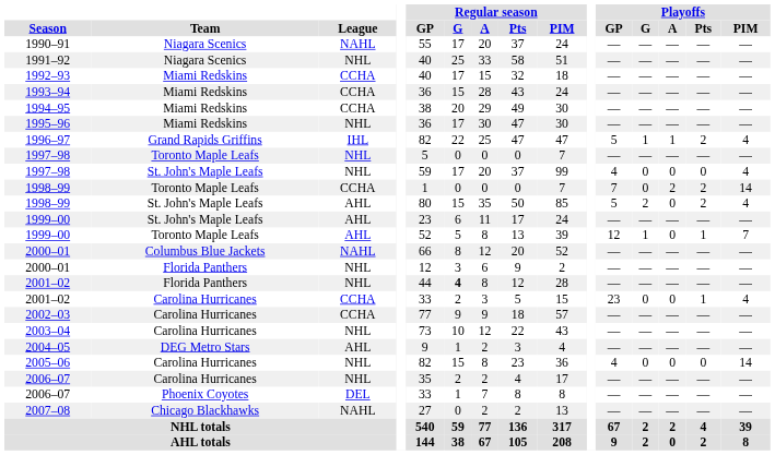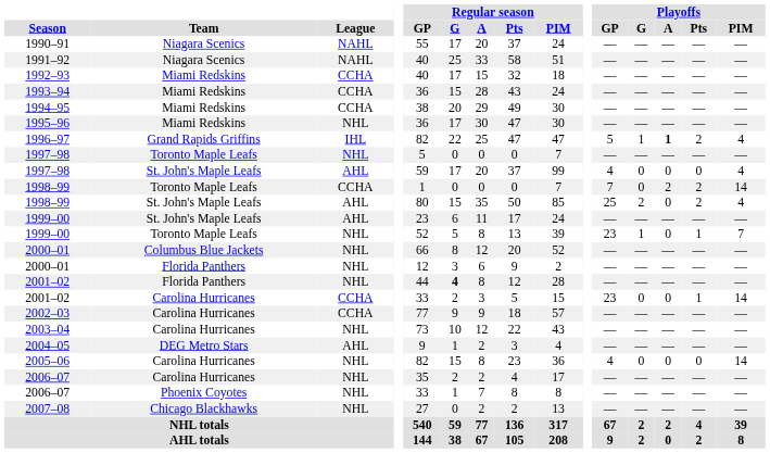 <table border="0" cellpadding="1" cellspacing="0" style="text-align:center; width:60em;">
 <tr style="background:#e0e0e0;">
 <th colspan="3"  bgcolor="#ffffff"> </th>
 <th rowspan="100" bgcolor="#ffffff"> </th>
 <th colspan="5"><a href='#'>Regular season</a></th>
 <th rowspan="100" bgcolor="#ffffff"> </th>
 <th colspan="5"><a href='#'>Playoffs</a></th>
 </tr>
 <tr style="background:#e0e0e0;">
 <th><a href='#'>Season</a></th>
 <th>Team</th>
 <th>League</th>
 <th>GP</th>
 <th><a href='#'>G</a></th>
 <th><a href='#'>A</a></th>
 <th><a href='#'>Pts</a></th>
 <th><a href='#'>PIM</a></th>
 <th>GP</th>
 <th>G</th>
 <th>A</th>
 <th>Pts</th>
 <th>PIM</th>
 </tr>
 <tr>
 <td>1990–91</td>
 <td><a href='#'>Niagara Scenics</a></td>
 <td><a href='#'>NAHL</a></td>
 <td>55</td>
 <td>17</td>
 <td>20</td>
 <td>37</td>
 <td>24</td>
 <td>—</td>
 <td>—</td>
 <td>—</td>
 <td>—</td>
 <td>—</td>
 </tr>
 <tr bgcolor="#f0f0f0">
 <td>1991–92</td>
 <td>Niagara Scenics</td>
-<td>NHL</td>
+<td>NAHL</td>
 <td>40</td>
 <td>25</td>
 <td>33</td>
 <td>58</td>
 <td>51</td>
 <td>—</td>
 <td>—</td>
 <td>—</td>
 <td>—</td>
 <td>—</td>
 </tr>
 <tr>
 <td><a href='#'>1992–93</a></td>
 <td><a href='#'>Miami Redskins</a></td>
 <td><a href='#'>CCHA</a></td>
 <td>40</td>
 <td>17</td>
 <td>15</td>
 <td>32</td>
 <td>18</td>
 <td>—</td>
 <td>—</td>
 <td>—</td>
 <td>—</td>
 <td>—</td>
 </tr>
 <tr bgcolor="#f0f0f0">
 <td><a href='#'>1993–94</a></td>
 <td>Miami Redskins</td>
 <td>CCHA</td>
 <td>36</td>
 <td>15</td>
 <td>28</td>
 <td>43</td>
 <td>24</td>
 <td>—</td>
 <td>—</td>
 <td>—</td>
 <td>—</td>
 <td>—</td>
 </tr>
 <tr>
 <td><a href='#'>1994–95</a></td>
 <td>Miami Redskins</td>
 <td>CCHA</td>
 <td>38</td>
 <td>20</td>
 <td>29</td>
 <td>49</td>
 <td>30</td>
 <td>—</td>
 <td>—</td>
 <td>—</td>
 <td>—</td>
 <td>—</td>
 </tr>
 <tr bgcolor="#f0f0f0">
 <td><a href='#'>1995–96</a></td>
 <td>Miami Redskins</td>
 <td>NHL</td>
 <td>36</td>
 <td>17</td>
 <td>30</td>
 <td>47</td>
 <td>30</td>
 <td>—</td>
 <td>—</td>
 <td>—</td>
 <td>—</td>
 <td>—</td>
 </tr>
 <tr>
 <td><a href='#'>1996–97</a></td>
 <td><a href='#'>Grand Rapids Griffins</a></td>
 <td><a href='#'>IHL</a></td>
 <td>82</td>
 <td>22</td>
 <td>25</td>
 <td>47</td>
 <td>47</td>
 <td>5</td>
 <td>1</td>
-<td>1</td>
+<td><strong>1</strong></td>
 <td>2</td>
 <td>4</td>
 </tr>
 <tr bgcolor="#f0f0f0">
 <td><a href='#'>1997–98</a></td>
 <td><a href='#'>Toronto Maple Leafs</a></td>
 <td><a href='#'>NHL</a></td>
 <td>5</td>
 <td>0</td>
 <td>0</td>
 <td>0</td>
 <td>7</td>
 <td>—</td>
 <td>—</td>
 <td>—</td>
 <td>—</td>
 <td>—</td>
 </tr>
 <tr>
 <td><a href='#'>1997–98</a></td>
 <td><a href='#'>St. John's Maple Leafs</a></td>
-<td>NHL</td>
+<td><a href='#'>AHL</a></td>
 <td>59</td>
 <td>17</td>
 <td>20</td>
 <td>37</td>
 <td>99</td>
 <td>4</td>
 <td>0</td>
 <td>0</td>
 <td>0</td>
 <td>4</td>
 </tr>
 <tr bgcolor="#f0f0f0">
 <td><a href='#'>1998–99</a></td>
 <td>Toronto Maple Leafs</td>
 <td>CCHA</td>
 <td>1</td>
 <td>0</td>
 <td>0</td>
 <td>0</td>
 <td>7</td>
 <td>7</td>
 <td>0</td>
 <td>2</td>
 <td>2</td>
 <td>14</td>
 </tr>
 <tr>
 <td><a href='#'>1998–99</a></td>
 <td>St. John's Maple Leafs</td>
 <td>AHL</td>
 <td>80</td>
 <td>15</td>
 <td>35</td>
 <td>50</td>
 <td>85</td>
-<td>5</td>
+<td>25</td>
 <td>2</td>
 <td>0</td>
 <td>2</td>
 <td>4</td>
 </tr>
 <tr bgcolor="#f0f0f0">
 <td><a href='#'>1999–00</a></td>
 <td>St. John's Maple Leafs</td>
 <td>AHL</td>
 <td>23</td>
 <td>6</td>
 <td>11</td>
 <td>17</td>
 <td>24</td>
 <td>—</td>
 <td>—</td>
 <td>—</td>
 <td>—</td>
 <td>—</td>
 </tr>
 <tr>
 <td><a href='#'>1999–00</a></td>
 <td>Toronto Maple Leafs</td>
-<td><a href='#'>AHL</a></td>
+<td>NHL</td>
 <td>52</td>
 <td>5</td>
 <td>8</td>
 <td>13</td>
 <td>39</td>
-<td>12</td>
+<td>23</td>
 <td>1</td>
 <td>0</td>
 <td>1</td>
 <td>7</td>
 </tr>
 <tr bgcolor="#f0f0f0">
 <td><a href='#'>2000–01</a></td>
 <td><a href='#'>Columbus Blue Jackets</a></td>
-<td><a href='#'>NAHL</a></td>
+<td>NHL</td>
 <td>66</td>
 <td>8</td>
 <td>12</td>
 <td>20</td>
 <td>52</td>
 <td>—</td>
 <td>—</td>
 <td>—</td>
 <td>—</td>
 <td>—</td>
 </tr>
 <tr>
 <td>2000–01</td>
 <td><a href='#'>Florida Panthers</a></td>
 <td>NHL</td>
 <td>12</td>
 <td>3</td>
 <td>6</td>
 <td>9</td>
 <td>2</td>
 <td>—</td>
 <td>—</td>
 <td>—</td>
 <td>—</td>
 <td>—</td>
 </tr>
 <tr bgcolor="#f0f0f0">
 <td><a href='#'>2001–02</a></td>
 <td>Florida Panthers</td>
 <td>NHL</td>
 <td>44</td>
 <td><strong>4</strong></td>
 <td>8</td>
 <td>12</td>
 <td>28</td>
 <td>—</td>
 <td>—</td>
 <td>—</td>
 <td>—</td>
 <td>—</td>
 </tr>
 <tr>
 <td>2001–02</td>
 <td><a href='#'>Carolina Hurricanes</a></td>
 <td><a href='#'>CCHA</a></td>
 <td>33</td>
 <td>2</td>
 <td>3</td>
 <td>5</td>
 <td>15</td>
 <td>23</td>
 <td>0</td>
 <td>0</td>
 <td>1</td>
-<td>4</td>
+<td>14</td>
 </tr>
 <tr bgcolor="#f0f0f0">
 <td><a href='#'>2002–03</a></td>
 <td>Carolina Hurricanes</td>
 <td>CCHA</td>
 <td>77</td>
 <td>9</td>
 <td>9</td>
 <td>18</td>
 <td>57</td>
 <td>—</td>
 <td>—</td>
 <td>—</td>
 <td>—</td>
 <td>—</td>
 </tr>
 <tr>
 <td><a href='#'>2003–04</a></td>
 <td>Carolina Hurricanes</td>
 <td>NHL</td>
 <td>73</td>
 <td>10</td>
 <td>12</td>
 <td>22</td>
 <td>43</td>
 <td>—</td>
 <td>—</td>
 <td>—</td>
 <td>—</td>
 <td>—</td>
 </tr>
 <tr bgcolor="#f0f0f0">
 <td><a href='#'>2004–05</a></td>
 <td><a href='#'>DEG Metro Stars</a></td>
 <td>AHL</td>
 <td>9</td>
 <td>1</td>
 <td>2</td>
 <td>3</td>
 <td>4</td>
 <td>—</td>
 <td>—</td>
 <td>—</td>
 <td>—</td>
 <td>—</td>
 </tr>
 <tr>
 <td><a href='#'>2005–06</a></td>
 <td>Carolina Hurricanes</td>
 <td>NHL</td>
 <td>82</td>
 <td>15</td>
 <td>8</td>
 <td>23</td>
 <td>36</td>
 <td>4</td>
 <td>0</td>
 <td>0</td>
 <td>0</td>
 <td>14</td>
 </tr>
 <tr bgcolor="#f0f0f0">
 <td><a href='#'>2006–07</a></td>
 <td>Carolina Hurricanes</td>
 <td>NHL</td>
 <td>35</td>
 <td>2</td>
 <td>2</td>
 <td>4</td>
 <td>17</td>
 <td>—</td>
 <td>—</td>
 <td>—</td>
 <td>—</td>
 <td>—</td>
 </tr>
 <tr>
 <td>2006–07</td>
 <td><a href='#'>Phoenix Coyotes</a></td>
-<td><a href='#'>DEL</a></td>
+<td>NHL</td>
 <td>33</td>
 <td>1</td>
 <td>7</td>
 <td>8</td>
 <td>8</td>
 <td>—</td>
 <td>—</td>
 <td>—</td>
 <td>—</td>
 <td>—</td>
 </tr>
 <tr bgcolor="#f0f0f0">
 <td><a href='#'>2007–08</a></td>
 <td><a href='#'>Chicago Blackhawks</a></td>
-<td>NAHL</td>
+<td>NHL</td>
 <td>27</td>
 <td>0</td>
 <td>2</td>
 <td>2</td>
 <td>13</td>
 <td>—</td>
 <td>—</td>
 <td>—</td>
 <td>—</td>
 <td>—</td>
 </tr>
 <tr bgcolor="#e0e0e0">
 <th colspan="3">NHL totals</th>
 <th>540</th>
 <th>59</th>
 <th>77</th>
 <th>136</th>
 <th>317</th>
 <th>67</th>
 <th>2</th>
 <th>2</th>
 <th>4</th>
 <th>39</th>
 </tr>
 <tr bgcolor="#e0e0e0">
 <th colspan="3">AHL totals</th>
 <th>144</th>
 <th>38</th>
 <th>67</th>
 <th>105</th>
 <th>208</th>
 <th>9</th>
 <th>2</th>
 <th>0</th>
 <th>2</th>
 <th>8</th>
 </tr>
 </table>
